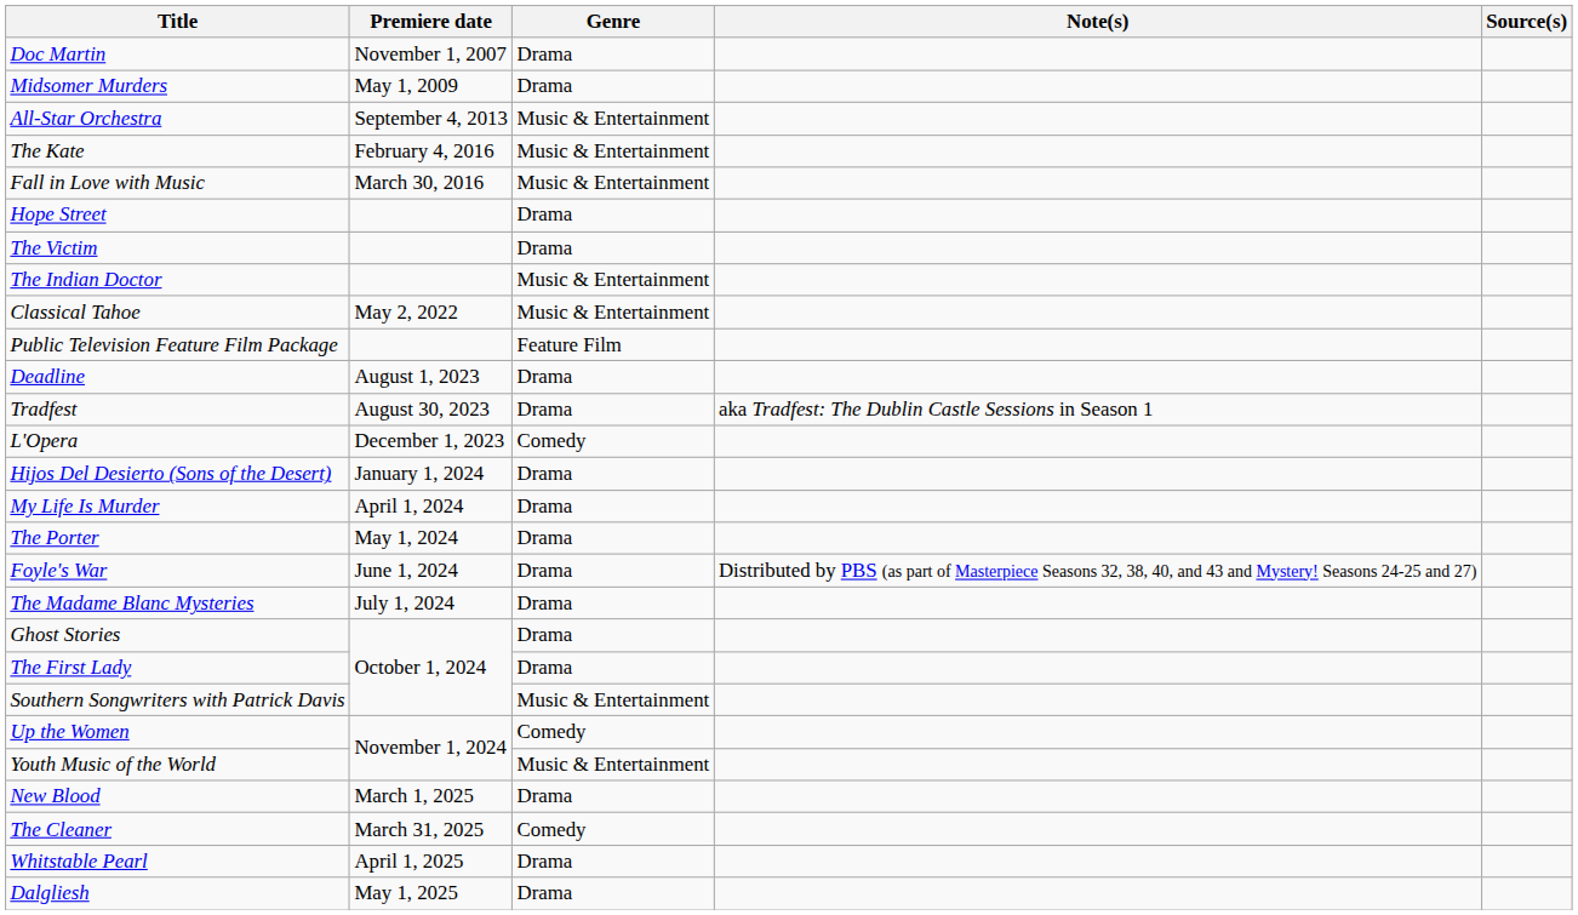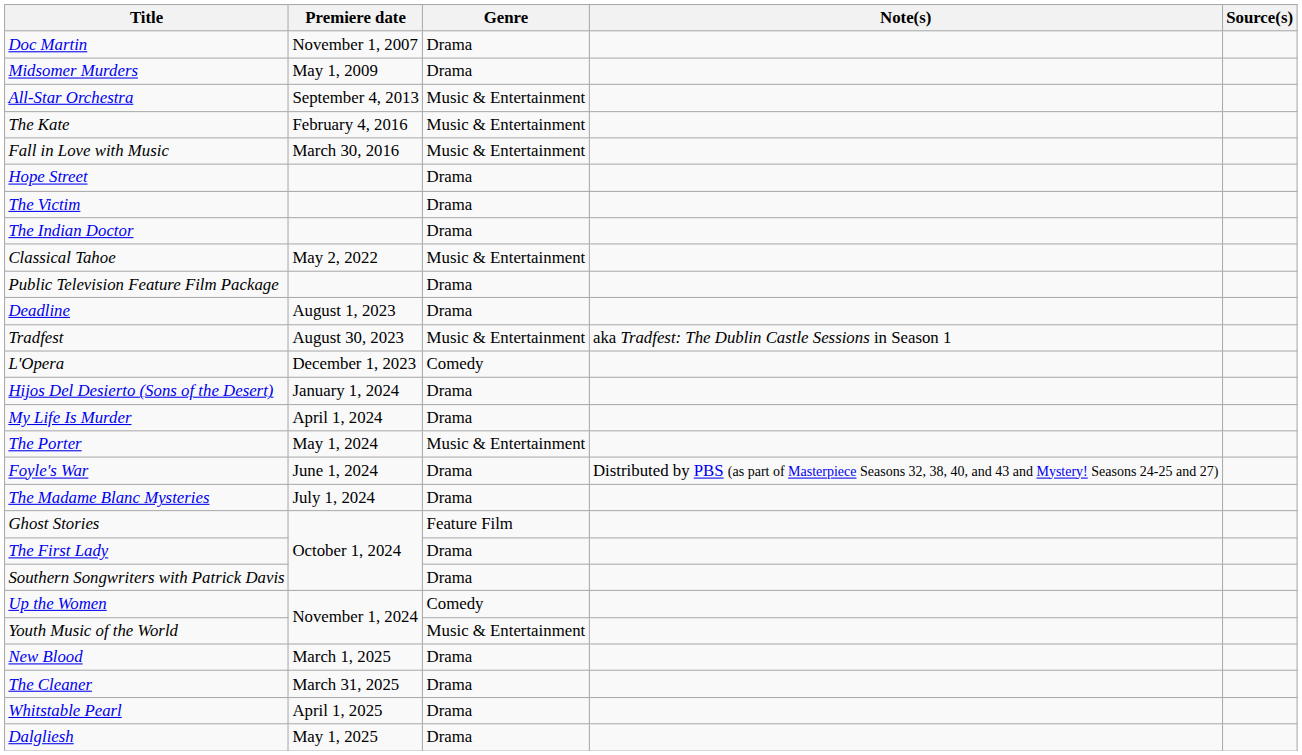 <table class="wikitable sortable">
 <tr>
 <th>Title</th>
 <th>Premiere date</th>
 <th>Genre</th>
 <th>Note(s)</th>
 <th>Source(s)</th>
 </tr>
 <tr>
 <td><em><a href='#'>Doc Martin</a></em></td>
 <td>November 1, 2007</td>
 <td>Drama</td>
 <td></td>
 <td></td>
 </tr>
 <tr>
 <td><em><a href='#'>Midsomer Murders</a></em></td>
 <td>May 1, 2009</td>
 <td>Drama</td>
 <td></td>
 <td></td>
 </tr>
 <tr>
 <td><em><a href='#'>All-Star Orchestra</a></em></td>
 <td>September 4, 2013</td>
 <td>Music & Entertainment</td>
 <td></td>
 <td></td>
 </tr>
 <tr>
 <td><em>The Kate</em></td>
 <td>February 4, 2016</td>
 <td>Music & Entertainment</td>
 <td></td>
 <td></td>
 </tr>
 <tr>
 <td><em>Fall in Love with Music</em></td>
 <td>March 30, 2016</td>
 <td>Music & Entertainment</td>
 <td></td>
 <td></td>
 </tr>
 <tr>
 <td><em><a href='#'>Hope Street</a></em></td>
 <td></td>
 <td>Drama</td>
 <td></td>
 <td></td>
 </tr>
 <tr>
 <td><em><a href='#'>The Victim</a></em></td>
 <td></td>
 <td>Drama</td>
 <td></td>
 <td></td>
 </tr>
 <tr>
 <td><em><a href='#'>The Indian Doctor</a></em></td>
 <td></td>
-<td>Music & Entertainment</td>
+<td>Drama</td>
 <td></td>
 <td></td>
 </tr>
 <tr>
 <td><em>Classical Tahoe</em></td>
 <td>May 2, 2022</td>
 <td>Music & Entertainment</td>
 <td></td>
 <td></td>
 </tr>
 <tr>
 <td><em>Public Television Feature Film Package</em></td>
 <td></td>
-<td>Feature Film</td>
+<td>Drama</td>
 <td></td>
 <td></td>
 </tr>
 <tr>
 <td><em><a href='#'>Deadline</a></em></td>
 <td>August 1, 2023</td>
 <td>Drama</td>
 <td></td>
 <td></td>
 </tr>
 <tr>
 <td><em>Tradfest</em></td>
 <td>August 30, 2023</td>
-<td>Drama</td>
+<td>Music & Entertainment</td>
 <td>aka <em>Tradfest: The Dublin Castle Sessions</em> in Season 1</td>
 <td></td>
 </tr>
 <tr>
 <td><em>L'Opera</em></td>
 <td>December 1, 2023</td>
 <td>Comedy</td>
 <td></td>
 <td></td>
 </tr>
 <tr>
 <td><em><a href='#'>Hijos Del Desierto (Sons of the Desert)</a></em></td>
 <td>January 1, 2024</td>
 <td>Drama</td>
 <td></td>
 <td></td>
 </tr>
 <tr>
 <td><em><a href='#'>My Life Is Murder</a></em></td>
 <td>April 1, 2024</td>
 <td>Drama</td>
 <td></td>
 <td></td>
 </tr>
 <tr>
 <td><em><a href='#'>The Porter</a></em></td>
 <td>May 1, 2024</td>
-<td>Drama</td>
+<td>Music & Entertainment</td>
 <td></td>
 <td></td>
 </tr>
 <tr>
 <td><em><a href='#'>Foyle's War</a></em></td>
 <td>June 1, 2024</td>
 <td>Drama</td>
 <td>Distributed by <a href='#'>PBS</a> <small>(as part of <a href='#'>Masterpiece</a> Seasons 32, 38, 40, and 43 and <a href='#'>Mystery!</a> Seasons 24-25 and 27)</small></td>
 <td></td>
 </tr>
 <tr>
 <td><em><a href='#'>The Madame Blanc Mysteries</a></em></td>
 <td>July 1, 2024</td>
 <td>Drama</td>
 <td></td>
 <td></td>
 </tr>
 <tr>
 <td><em>Ghost Stories</em></td>
 <td rowspan="3">October 1, 2024</td>
-<td>Drama</td>
+<td>Feature Film</td>
 <td></td>
 <td></td>
 </tr>
 <tr>
 <td><em><a href='#'>The First Lady</a></em></td>
 <td>Drama</td>
 <td></td>
 <td></td>
 </tr>
 <tr>
 <td><em>Southern Songwriters with Patrick Davis</em></td>
-<td>Music & Entertainment</td>
+<td>Drama</td>
 <td></td>
 <td></td>
 </tr>
 <tr>
 <td><em><a href='#'>Up the Women</a></em></td>
 <td rowspan="2">November 1, 2024</td>
 <td>Comedy</td>
 <td></td>
 <td></td>
 </tr>
 <tr>
 <td><em>Youth Music of the World</em></td>
 <td>Music & Entertainment</td>
 <td></td>
 <td></td>
 </tr>
 <tr>
 <td><em><a href='#'>New Blood</a></em></td>
 <td>March 1, 2025</td>
 <td>Drama</td>
 <td></td>
 <td></td>
 </tr>
 <tr>
 <td><em><a href='#'>The Cleaner</a></em></td>
 <td>March 31, 2025</td>
-<td>Comedy</td>
+<td>Drama</td>
 <td></td>
 <td></td>
 </tr>
 <tr>
 <td><em><a href='#'>Whitstable Pearl</a></em></td>
 <td>April 1, 2025</td>
 <td>Drama</td>
 <td></td>
 <td></td>
 </tr>
 <tr>
 <td><em><a href='#'>Dalgliesh</a></em></td>
 <td>May 1, 2025</td>
 <td>Drama</td>
 <td></td>
 <td></td>
 </tr>
 </table>
